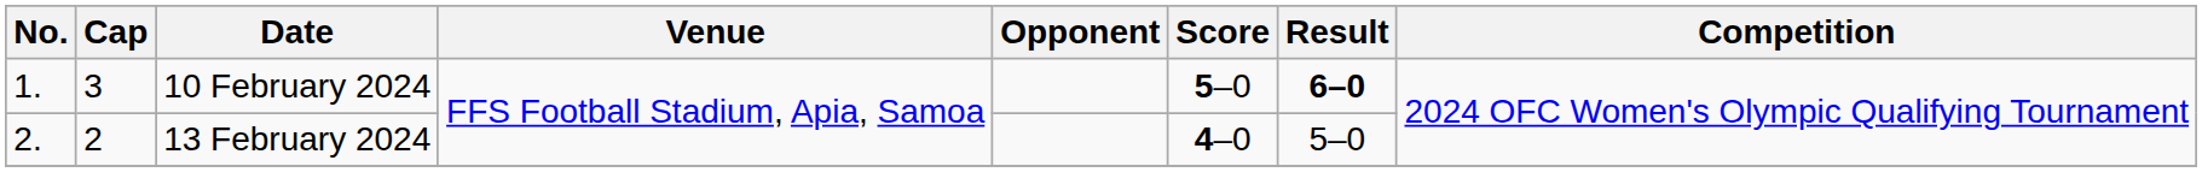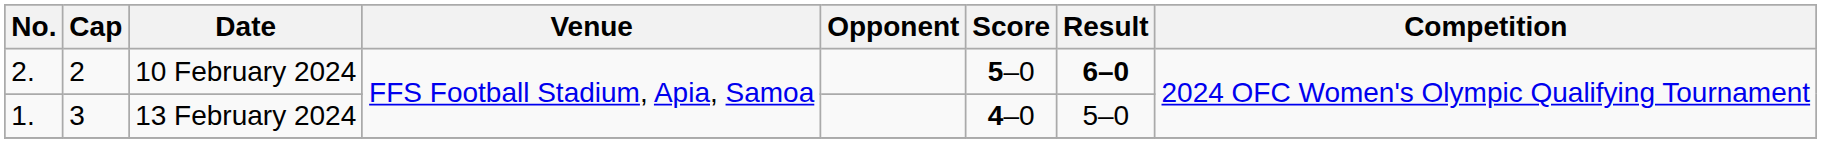 <table class="wikitable">
 <tr>
 <th>No.</th>
 <th>Cap</th>
 <th>Date</th>
 <th>Venue</th>
 <th>Opponent</th>
 <th>Score</th>
 <th>Result</th>
 <th>Competition</th>
 </tr>
 <tr>
-<td>1.</td>
-<td>3</td>
+<td>2.</td>
+<td>2</td>
 <td>10 February 2024</td>
 <td rowspan=2><a href='#'>FFS Football Stadium</a>, <a href='#'>Apia</a>, <a href='#'>Samoa</a></td>
 <td></td>
 <td align=center><strong>5</strong>–0</td>
 <td align=center><strong>6–0</strong></td>
 <td rowspan=2><a href='#'>2024 OFC Women's Olympic Qualifying Tournament</a></td>
 </tr>
 <tr>
-<td>2.</td>
-<td>2</td>
+<td>1.</td>
+<td>3</td>
 <td>13 February 2024</td>
 <td></td>
 <td align=center><strong>4</strong>–0</td>
 <td align=center>5–0</td>
 </tr>
 <tr>
 </tr>
 </table>
